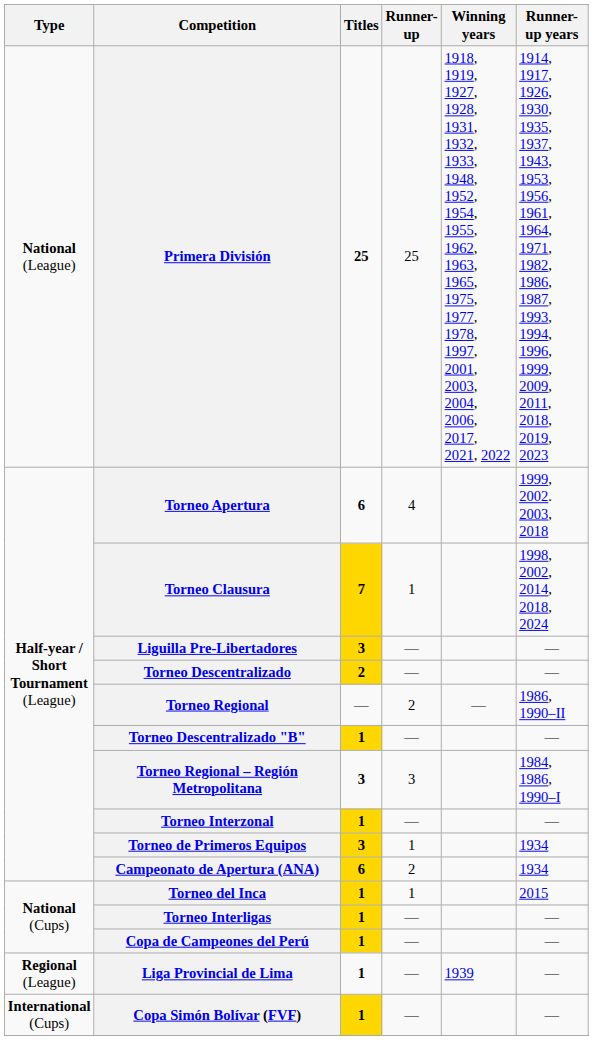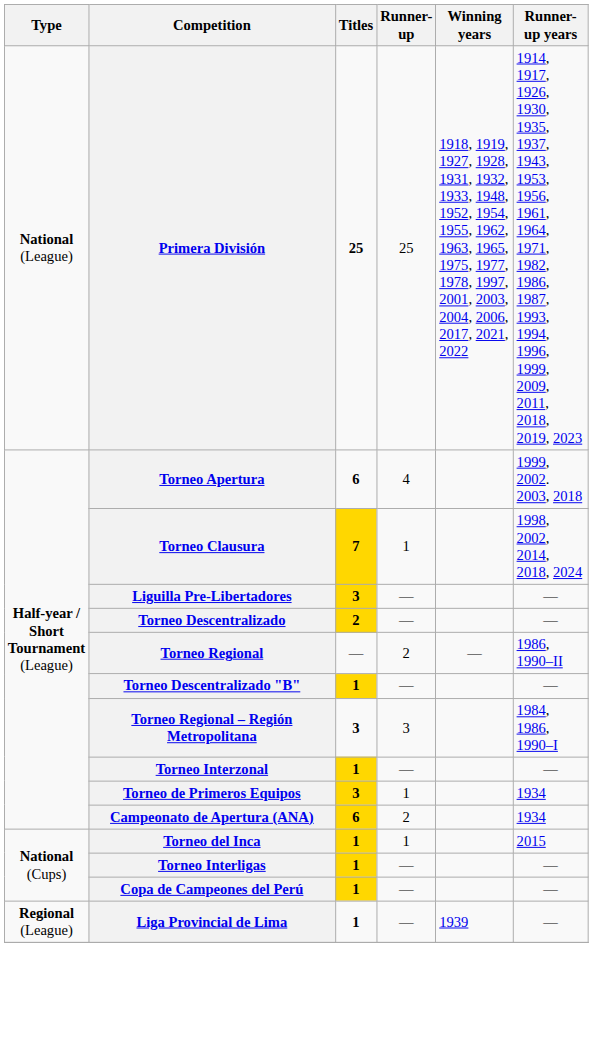 <table class="wikitable plainrowheaders" style="font-size:95%; text-align:center;">
 <tr>
 <th>Type</th>
 <th width=250px>Competition</th>
 <th>Titles</th>
 <th>Runner-up</th>
 <th>Winning years</th>
 <th>Runner-up years</th>
 </tr>
 <tr>
 <td rowspan=1><strong>National</strong><br>(League)</td>
 <th scope=col><a href='#'>Primera División</a></th>
 <td><strong>25</strong></td>
 <td>25</td>
 <td align="left"><a href='#'>1918</a>, <a href='#'>1919</a>, <a href='#'>1927</a>, <a href='#'>1928</a>, <a href='#'>1931</a>, <a href='#'>1932</a>, <a href='#'>1933</a>, <a href='#'>1948</a>, <a href='#'>1952</a>, <a href='#'>1954</a>, <a href='#'>1955</a>, <a href='#'>1962</a>, <a href='#'>1963</a>, <a href='#'>1965</a>, <a href='#'>1975</a>, <a href='#'>1977</a>, <a href='#'>1978</a>, <a href='#'>1997</a>, <a href='#'>2001</a>, <a href='#'>2003</a>, <a href='#'>2004</a>, <a href='#'>2006</a>, <a href='#'>2017</a>, <a href='#'>2021</a>, <a href='#'>2022</a></td>
 <td align="left"><a href='#'>1914</a>, <a href='#'>1917</a>, <a href='#'>1926</a>, <a href='#'>1930</a>, <a href='#'>1935</a>, <a href='#'>1937</a>, <a href='#'>1943</a>, <a href='#'>1953</a>, <a href='#'>1956</a>, <a href='#'>1961</a>, <a href='#'>1964</a>, <a href='#'>1971</a>, <a href='#'>1982</a>, <a href='#'>1986</a>, <a href='#'>1987</a>, <a href='#'>1993</a>, <a href='#'>1994</a>, <a href='#'>1996</a>, <a href='#'>1999</a>, <a href='#'>2009</a>, <a href='#'>2011</a>, <a href='#'>2018</a>, <a href='#'>2019</a>, <a href='#'>2023</a></td>
 </tr>
 <tr>
 <td rowspan=10><strong>Half-year /<br>Short<br>Tournament</strong><br>(League)</td>
 <th scope=col><a href='#'>Torneo Apertura</a></th>
 <td><strong>6</strong></td>
 <td>4</td>
 <td></td>
 <td align="left"><a href='#'>1999</a>, <a href='#'>2002</a>. <a href='#'>2003</a>, <a href='#'>2018</a></td>
 </tr>
 <tr>
 <th scope=col><a href='#'>Torneo Clausura</a></th>
 <td bgcolor="gold"><strong>7</strong></td>
 <td>1</td>
 <td></td>
 <td align="left"><a href='#'>1998</a>, <a href='#'>2002</a>, <a href='#'>2014</a>, <a href='#'>2018</a>, <a href='#'>2024</a></td>
 </tr>
 <tr>
 <th scope=col><a href='#'>Liguilla Pre-Libertadores</a></th>
 <td bgcolor="gold"><strong>3</strong></td>
 <td style="text-align:center;">—</td>
 <td></td>
 <td style="text-align:center;">—</td>
 </tr>
 <tr>
 <th scope=col><a href='#'>Torneo Descentralizado</a></th>
 <td bgcolor="gold"><strong>2</strong></td>
 <td style="text-align:center;">—</td>
 <td></td>
 <td style="text-align:center;">—</td>
 </tr>
 <tr>
 <th scope=col><a href='#'>Torneo Regional</a></th>
 <td style="text-align:center;">—</td>
 <td>2</td>
 <td style="text-align:center;">—</td>
 <td align="left"><a href='#'>1986</a>, <a href='#'>1990–II</a></td>
 </tr>
 <tr>
 <th scope=col><a href='#'>Torneo Descentralizado "B"</a></th>
 <td bgcolor="gold"><strong>1</strong></td>
 <td style="text-align:center;">—</td>
 <td></td>
 <td style="text-align:center;">—</td>
 </tr>
 <tr>
 <th scope=col><a href='#'>Torneo Regional – Región Metropolitana</a></th>
 <td><strong>3</strong></td>
 <td>3</td>
 <td></td>
 <td align="left"><a href='#'>1984</a>, <a href='#'>1986</a>, <a href='#'>1990–I</a></td>
 </tr>
 <tr>
 <th scope=col><a href='#'>Torneo Interzonal</a></th>
 <td bgcolor="gold"><strong>1</strong></td>
 <td style="text-align:center;">—</td>
 <td></td>
 <td style="text-align:center;">—</td>
 </tr>
 <tr>
 <th scope=col><a href='#'>Torneo de Primeros Equipos</a></th>
 <td bgcolor="gold"><strong>3</strong></td>
 <td>1</td>
 <td></td>
 <td align="left"><a href='#'>1934</a></td>
 </tr>
 <tr>
 <th scope=col><a href='#'>Campeonato de Apertura (ANA)</a></th>
 <td bgcolor="gold"><strong>6</strong></td>
 <td>2</td>
 <td></td>
 <td align="left"><a href='#'>1934</a></td>
 </tr>
 <tr>
 <td rowspan="3"><strong>National</strong><br>(Cups)</td>
 <th scope="col"><a href='#'>Torneo del Inca</a></th>
 <td bgcolor="gold"><strong>1</strong></td>
 <td>1</td>
 <td></td>
 <td align="left"><a href='#'>2015</a></td>
 </tr>
 <tr>
 <th scope=col><a href='#'>Torneo Interligas</a></th>
 <td bgcolor="gold"><strong>1</strong></td>
 <td style="text-align:center;">—</td>
 <td></td>
 <td style="text-align:center;">—</td>
 </tr>
 <tr>
 <th scope=col><a href='#'>Copa de Campeones del Perú</a></th>
 <td bgcolor="gold"><strong>1</strong></td>
 <td style="text-align:center;">—</td>
 <td></td>
 <td style="text-align:center;">—</td>
 </tr>
 <tr>
 <td rowspan=1><strong>Regional</strong><br>(League)</td>
 <th scope=col><a href='#'>Liga Provincial de Lima</a></th>
 <td><strong>1</strong></td>
 <td style="text-align:center;">—</td>
 <td align="left"><a href='#'>1939</a></td>
 <td style="text-align:center;">—</td>
 </tr>
 <tr>
-<td rowspan=1><strong>International</strong><br>(Cups)</td>
-<th scope=col><a href='#'>Copa Simón Bolívar</a> (<a href='#'>FVF</a>)</th>
-<td bgcolor="gold"><strong>1</strong></td>
-<td style="text-align:center;">—</td>
-<td></td>
-<td style="text-align:center;">—</td>
-</tr>
-<tr>
 </tr>
 </table>
